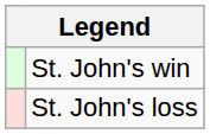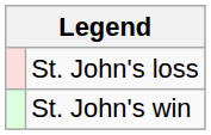 <table class="wikitable" style="font-size:90%">
 <tr>
 <th colspan="2">Legend</th>
 </tr>
 <tr>
+<td bgcolor=ffdddd> </td>
+<td>St. John's loss</td>
+</tr>
+<tr>
 <td bgcolor=ddffdd> </td>
 <td>St. John's win</td>
 </tr>
-<tr>
-<td bgcolor=ffdddd> </td>
-<td>St. John's loss</td>
-</tr>
 </table>
